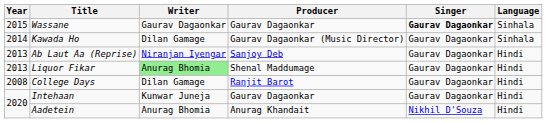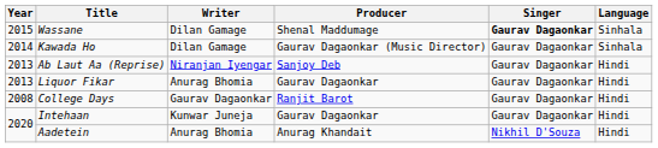 <table class="wikitable" style="font-size:95%;">
 <tr>
 <th>Year</th>
 <th>Title</th>
 <th>Writer</th>
 <th>Producer</th>
 <th>Singer</th>
 <th>Language</th>
 </tr>
 <tr>
 <td>2015</td>
 <td><em>Wassane</em></td>
-<td>Gaurav Dagaonkar</td>
-<td>Gaurav Dagaonkar</td>
+<td>Dilan Gamage</td>
+<td>Shenal Maddumage</td>
 <td><strong>Gaurav Dagaonkar</strong></td>
 <td>Sinhala</td>
 </tr>
 <tr>
 <td>2014</td>
 <td Kawada Ho><em>Kawada Ho</em></td>
 <td>Dilan Gamage</td>
 <td>Gaurav Dagaonkar (Music Director)</td>
 <td>Gaurav Dagaonkar</td>
 <td>Sinhala</td>
 </tr>
 <tr>
 <td>2013</td>
 <td><em>Ab Laut Aa (Reprise)</em></td>
 <td><a href='#'>Niranjan Iyengar</a></td>
 <td><a href='#'>Sanjoy Deb</a></td>
 <td>Gaurav Dagaonkar</td>
 <td>Hindi</td>
 </tr>
 <tr>
 <td>2013</td>
 <td Liquor Fikar><em>Liquor Fikar</em></td>
-<td style="background: lightgreen;">Anurag Bhomia</td>
-<td>Shenal Maddumage</td>
+<td>Anurag Bhomia</td>
+<td>Gaurav Dagaonkar</td>
 <td>Gaurav Dagaonkar</td>
 <td>Hindi</td>
 </tr>
 <tr>
 <td>2008</td>
 <td><em>College Days</em></td>
-<td>Dilan Gamage</td>
+<td>Gaurav Dagaonkar</td>
 <td><a href='#'>Ranjit Barot</a></td>
 <td>Gaurav Dagaonkar</td>
 <td>Hindi</td>
 </tr>
 <tr>
 <td rowspan=2>2020</td>
 <td><em>Intehaan</em></td>
 <td>Kunwar Juneja</td>
 <td>Gaurav Dagaonkar</td>
 <td>Gaurav Dagaonkar</td>
 <td>Hindi</td>
 </tr>
 <tr>
 <td><em>Aadetein</em></td>
 <td>Anurag Bhomia</td>
 <td>Anurag Khandait</td>
 <td><a href='#'>Nikhil D'Souza</a></td>
 <td>Hindi</td>
 </tr>
 </table>
